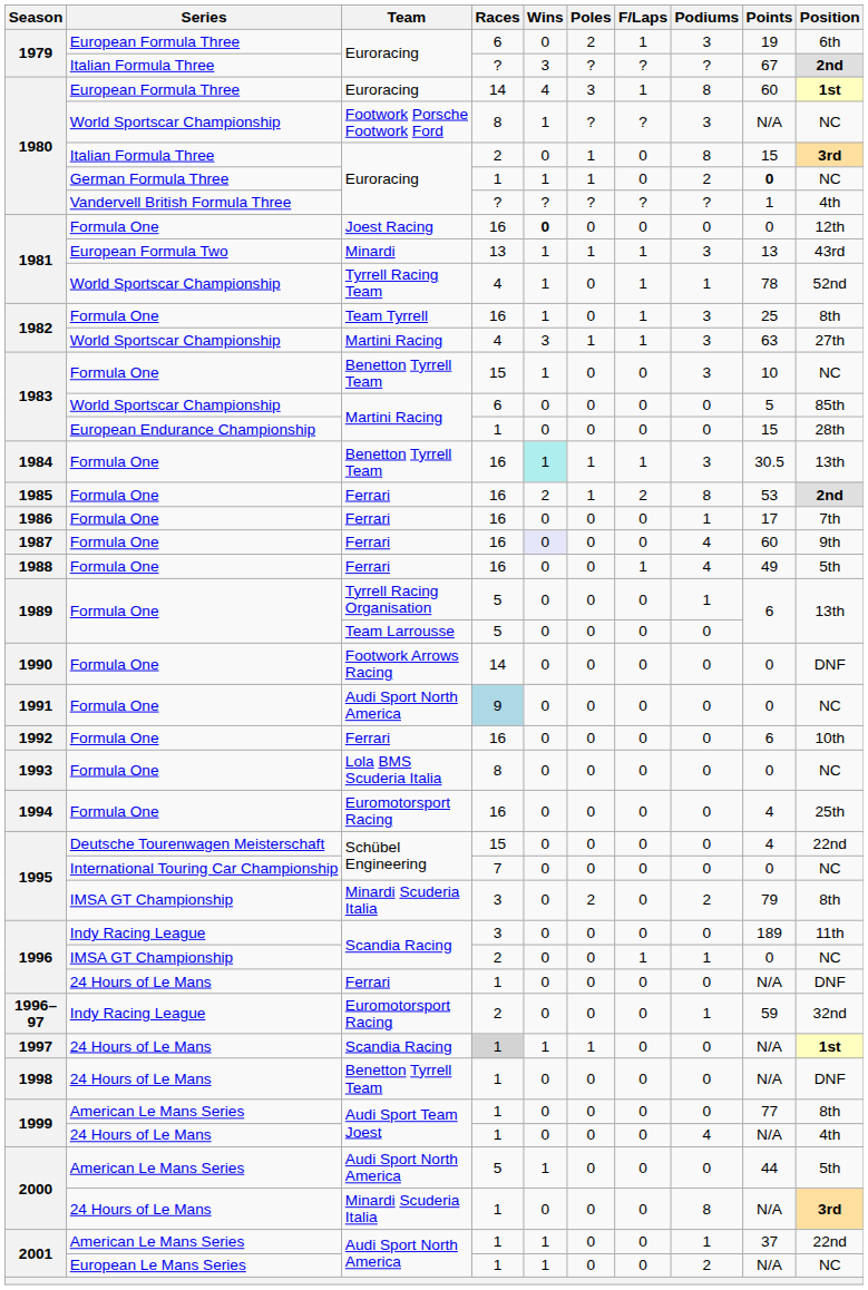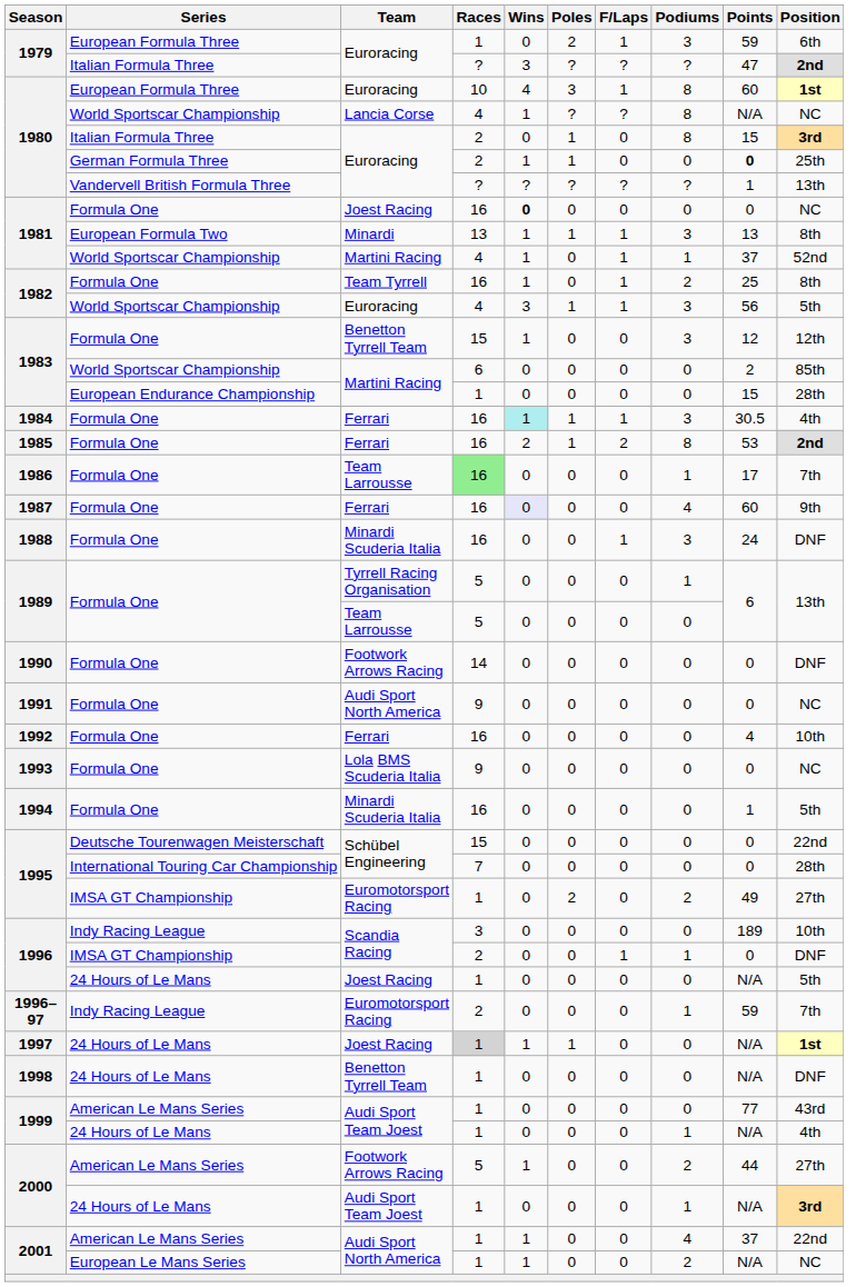 <table class="wikitable" style="font-size: 90%; text-align:center">
 <tr>
 <th>Season</th>
 <th>Series</th>
 <th>Team</th>
 <th>Races</th>
 <th>Wins</th>
 <th>Poles</th>
 <th>F/Laps</th>
 <th>Podiums</th>
 <th>Points</th>
 <th>Position</th>
 </tr>
 <tr>
 <th rowspan=2>1979</th>
 <td align=left><a href='#'>European Formula Three</a></td>
 <td rowspan="2" style="text-align:left">Euroracing</td>
-<td>6</td>
+<td>1</td>
 <td>0</td>
 <td>2</td>
 <td>1</td>
 <td>3</td>
-<td>19</td>
+<td>59</td>
 <td>6th</td>
 </tr>
 <tr>
 <td align=left><a href='#'>Italian Formula Three</a></td>
 <td>?</td>
 <td>3</td>
 <td>?</td>
 <td>?</td>
 <td>?</td>
-<td>67</td>
+<td>47</td>
 <td style="background:#DFDFDF"><strong>2nd</strong></td>
 </tr>
 <tr>
 <th rowspan=5>1980</th>
 <td align=left><a href='#'>European Formula Three</a></td>
 <td align=left>Euroracing</td>
-<td>14</td>
+<td>10</td>
 <td>4</td>
 <td>3</td>
 <td>1</td>
 <td>8</td>
 <td>60</td>
 <td style="background:#FFFFBF"><strong>1st</strong></td>
 </tr>
 <tr>
 <td align=left><a href='#'>World Sportscar Championship</a></td>
-<td align=left nowrap><a href='#'>Footwork</a> <a href='#'>Porsche</a><br><a href='#'>Footwork</a> <a href='#'>Ford</a></td>
-<td>8</td>
+<td align=left><a href='#'>Lancia Corse</a></td>
+<td>4</td>
 <td>1</td>
 <td>?</td>
 <td>?</td>
-<td>3</td>
+<td>8</td>
 <td>N/A</td>
 <td>NC</td>
 </tr>
 <tr>
 <td align=left><a href='#'>Italian Formula Three</a></td>
 <td rowspan="3" style="text-align:left">Euroracing</td>
 <td>2</td>
 <td>0</td>
 <td>1</td>
 <td>0</td>
 <td>8</td>
 <td>15</td>
 <td style="background:#FFDF9F"><strong>3rd</strong></td>
 </tr>
 <tr>
 <td align=left><a href='#'>German Formula Three</a></td>
-<td>1</td>
+<td>2</td>
 <td>1</td>
 <td>1</td>
 <td>0</td>
-<td>2</td>
+<td>0</td>
 <td><strong>0</strong></td>
-<td>NC</td>
+<td>25th</td>
 </tr>
 <tr>
 <td align=left><a href='#'>Vandervell British Formula Three</a></td>
 <td>?</td>
 <td>?</td>
 <td>?</td>
 <td>?</td>
 <td>?</td>
 <td>1</td>
-<td>4th</td>
+<td>13th</td>
 </tr>
 <tr>
 <th rowspan=3>1981</th>
 <td align=left><a href='#'>Formula One</a></td>
 <td align=left><a href='#'>Joest Racing</a></td>
 <td>16</td>
 <td><strong>0</strong></td>
 <td>0</td>
 <td>0</td>
 <td>0</td>
 <td>0</td>
-<td>12th</td>
+<td>NC</td>
 </tr>
 <tr>
 <td align=left><a href='#'>European Formula Two</a></td>
 <td align=left><a href='#'>Minardi</a></td>
 <td>13</td>
 <td>1</td>
 <td>1</td>
 <td>1</td>
 <td>3</td>
 <td>13</td>
-<td>43rd</td>
+<td>8th</td>
 </tr>
 <tr>
 <td align=left><a href='#'>World Sportscar Championship</a></td>
-<td align=left><a href='#'>Tyrrell Racing Team</a></td>
+<td align=left><a href='#'>Martini Racing</a></td>
 <td>4</td>
 <td>1</td>
 <td>0</td>
 <td>1</td>
 <td>1</td>
-<td>78</td>
+<td>37</td>
 <td>52nd</td>
 </tr>
 <tr>
 <th rowspan=2>1982</th>
 <td align=left><a href='#'>Formula One</a></td>
 <td align=left><a href='#'>Team Tyrrell</a></td>
 <td>16</td>
 <td>1</td>
 <td>0</td>
 <td>1</td>
-<td>3</td>
+<td>2</td>
 <td>25</td>
 <td>8th</td>
 </tr>
 <tr>
 <td align=left><a href='#'>World Sportscar Championship</a></td>
-<td align=left><a href='#'>Martini Racing</a></td>
+<td align=left>Euroracing</td>
 <td>4</td>
 <td>3</td>
 <td>1</td>
 <td>1</td>
 <td>3</td>
-<td>63</td>
-<td>27th</td>
+<td>56</td>
+<td>5th</td>
 </tr>
 <tr>
 <th rowspan=3>1983</th>
 <td align=left><a href='#'>Formula One</a></td>
 <td align=left><a href='#'>Benetton</a> <a href='#'>Tyrrell Team</a></td>
 <td>15</td>
 <td>1</td>
 <td>0</td>
 <td>0</td>
 <td>3</td>
-<td>10</td>
-<td>NC</td>
+<td>12</td>
+<td>12th</td>
 </tr>
 <tr>
 <td align=left><a href='#'>World Sportscar Championship</a></td>
 <td rowspan="2" style="text-align:left"><a href='#'>Martini Racing</a></td>
 <td>6</td>
 <td>0</td>
 <td>0</td>
 <td>0</td>
 <td>0</td>
-<td>5</td>
+<td>2</td>
 <td>85th</td>
 </tr>
 <tr>
 <td align=left><a href='#'>European Endurance Championship</a></td>
 <td>1</td>
 <td>0</td>
 <td>0</td>
 <td>0</td>
 <td>0</td>
 <td>15</td>
 <td>28th</td>
 </tr>
 <tr>
 <th>1984</th>
 <td align=left><a href='#'>Formula One</a></td>
-<td align=left><a href='#'>Benetton</a> <a href='#'>Tyrrell Team</a></td>
+<td align=left><a href='#'>Ferrari</a></td>
 <td>16</td>
 <td style="background: paleturquoise;">1</td>
 <td>1</td>
 <td>1</td>
 <td>3</td>
 <td>30.5</td>
-<td>13th</td>
+<td>4th</td>
 </tr>
 <tr>
 <th>1985</th>
 <td align=left><a href='#'>Formula One</a></td>
 <td align=left><a href='#'>Ferrari</a></td>
 <td>16</td>
 <td>2</td>
 <td>1</td>
 <td>2</td>
 <td>8</td>
 <td>53</td>
 <td style="background:#DFDFDF"><strong>2nd</strong></td>
 </tr>
 <tr>
 <th>1986</th>
 <td align=left><a href='#'>Formula One</a></td>
-<td align=left><a href='#'>Ferrari</a></td>
-<td>16</td>
+<td align=left><a href='#'>Team Larrousse</a></td>
+<td style="background: lightgreen;">16</td>
 <td>0</td>
 <td>0</td>
 <td>0</td>
 <td>1</td>
 <td>17</td>
 <td>7th</td>
 </tr>
 <tr>
 <th>1987</th>
 <td align=left><a href='#'>Formula One</a></td>
 <td align=left><a href='#'>Ferrari</a></td>
 <td>16</td>
 <td style="background: lavender;">0</td>
 <td>0</td>
 <td>0</td>
 <td>4</td>
 <td>60</td>
 <td>9th</td>
 </tr>
 <tr>
 <th>1988</th>
 <td align=left><a href='#'>Formula One</a></td>
-<td align=left><a href='#'>Ferrari</a></td>
+<td align=left><a href='#'>Minardi</a> <a href='#'>Scuderia Italia</a></td>
 <td>16</td>
 <td>0</td>
 <td>0</td>
 <td>1</td>
-<td>4</td>
-<td>49</td>
-<td>5th</td>
+<td>3</td>
+<td>24</td>
+<td>DNF</td>
 </tr>
 <tr>
 <th rowspan=2>1989</th>
 <td rowspan="2" style="text-align:left"><a href='#'>Formula One</a></td>
 <td align=left><a href='#'>Tyrrell Racing Organisation</a></td>
 <td>5</td>
 <td>0</td>
 <td>0</td>
 <td>0</td>
 <td>1</td>
 <td rowspan=2>6</td>
 <td rowspan=2>13th</td>
 </tr>
 <tr>
 <td align=left><a href='#'>Team Larrousse</a></td>
 <td>5</td>
 <td>0</td>
 <td>0</td>
 <td>0</td>
 <td>0</td>
 </tr>
 <tr>
 <th>1990</th>
 <td align=left><a href='#'>Formula One</a></td>
 <td align=left><a href='#'>Footwork Arrows Racing</a></td>
 <td>14</td>
 <td>0</td>
 <td>0</td>
 <td>0</td>
 <td>0</td>
 <td>0</td>
 <td>DNF</td>
 </tr>
 <tr>
 <th>1991</th>
 <td align=left><a href='#'>Formula One</a></td>
 <td align=left><a href='#'>Audi Sport North America</a></td>
-<td style="background: lightblue;">9</td>
+<td>9</td>
 <td>0</td>
 <td>0</td>
 <td>0</td>
 <td>0</td>
 <td>0</td>
 <td>NC</td>
 </tr>
 <tr>
 <th>1992</th>
 <td align=left><a href='#'>Formula One</a></td>
 <td align=left><a href='#'>Ferrari</a></td>
 <td>16</td>
 <td>0</td>
 <td>0</td>
 <td>0</td>
 <td>0</td>
-<td>6</td>
+<td>4</td>
 <td>10th</td>
 </tr>
 <tr>
 <th>1993</th>
 <td align=left><a href='#'>Formula One</a></td>
 <td align=left><a href='#'>Lola</a> <a href='#'>BMS Scuderia Italia</a></td>
-<td>8</td>
+<td>9</td>
 <td>0</td>
 <td>0</td>
 <td>0</td>
 <td>0</td>
 <td>0</td>
 <td>NC</td>
 </tr>
 <tr>
 <th>1994</th>
 <td align=left><a href='#'>Formula One</a></td>
-<td align=left><a href='#'>Euromotorsport Racing</a></td>
+<td align=left><a href='#'>Minardi</a> <a href='#'>Scuderia Italia</a></td>
 <td>16</td>
 <td>0</td>
 <td>0</td>
 <td>0</td>
 <td>0</td>
-<td>4</td>
-<td>25th</td>
+<td>1</td>
+<td>5th</td>
 </tr>
 <tr>
 <th rowspan=3>1995</th>
 <td align=left><a href='#'>Deutsche Tourenwagen Meisterschaft</a></td>
 <td rowspan="2" style="text-align:left">Schübel Engineering</td>
 <td>15</td>
 <td>0</td>
 <td>0</td>
 <td>0</td>
 <td>0</td>
-<td>4</td>
+<td>0</td>
 <td>22nd</td>
 </tr>
 <tr>
 <td align=left nowrap><a href='#'>International Touring Car Championship</a></td>
 <td>7</td>
 <td>0</td>
 <td>0</td>
 <td>0</td>
 <td>0</td>
 <td>0</td>
-<td>NC</td>
+<td>28th</td>
 </tr>
 <tr>
 <td align=left><a href='#'>IMSA GT Championship</a></td>
-<td align=left><a href='#'>Minardi</a> <a href='#'>Scuderia Italia</a></td>
-<td>3</td>
+<td align=left><a href='#'>Euromotorsport Racing</a></td>
+<td>1</td>
 <td>0</td>
 <td>2</td>
 <td>0</td>
 <td>2</td>
-<td>79</td>
-<td>8th</td>
+<td>49</td>
+<td>27th</td>
 </tr>
 <tr>
 <th rowspan=3>1996</th>
 <td align=left><a href='#'>Indy Racing League</a></td>
 <td rowspan="2" style="text-align:left"><a href='#'>Scandia Racing</a></td>
 <td>3</td>
 <td>0</td>
 <td>0</td>
 <td>0</td>
 <td>0</td>
 <td>189</td>
-<td>11th</td>
+<td>10th</td>
 </tr>
 <tr>
 <td align=left><a href='#'>IMSA GT Championship</a></td>
 <td>2</td>
 <td>0</td>
 <td>0</td>
 <td>1</td>
 <td>1</td>
 <td>0</td>
-<td>NC</td>
+<td>DNF</td>
 </tr>
 <tr>
 <td align=left><a href='#'>24 Hours of Le Mans</a></td>
-<td align=left><a href='#'>Ferrari</a></td>
+<td align=left><a href='#'>Joest Racing</a></td>
 <td>1</td>
 <td>0</td>
 <td>0</td>
 <td>0</td>
 <td>0</td>
 <td>N/A</td>
-<td>DNF</td>
+<td>5th</td>
 </tr>
 <tr>
 <th>1996–97</th>
 <td align=left><a href='#'>Indy Racing League</a></td>
 <td align=left><a href='#'>Euromotorsport Racing</a></td>
 <td>2</td>
 <td>0</td>
 <td>0</td>
 <td>0</td>
 <td>1</td>
 <td>59</td>
-<td>32nd</td>
+<td>7th</td>
 </tr>
 <tr>
 <th>1997</th>
 <td align=left><a href='#'>24 Hours of Le Mans</a></td>
-<td align=left><a href='#'>Scandia Racing</a></td>
+<td align=left><a href='#'>Joest Racing</a></td>
 <td style="background: lightgrey;">1</td>
 <td>1</td>
 <td>1</td>
 <td>0</td>
 <td>0</td>
 <td>N/A</td>
 <td style="background:#FFFFBF"><strong>1st</strong></td>
 </tr>
 <tr>
 <th>1998</th>
 <td align=left><a href='#'>24 Hours of Le Mans</a></td>
 <td align=left><a href='#'>Benetton</a> <a href='#'>Tyrrell Team</a></td>
 <td>1</td>
 <td>0</td>
 <td>0</td>
 <td>0</td>
 <td>0</td>
 <td>N/A</td>
 <td>DNF</td>
 </tr>
 <tr>
 <th rowspan=2>1999</th>
 <td align=left><a href='#'>American Le Mans Series</a></td>
 <td rowspan="2" style="text-align:left"><a href='#'>Audi Sport Team Joest</a></td>
 <td>1</td>
 <td>0</td>
 <td>0</td>
 <td>0</td>
 <td>0</td>
 <td>77</td>
-<td>8th</td>
+<td>43rd</td>
 </tr>
 <tr>
 <td align=left><a href='#'>24 Hours of Le Mans</a></td>
 <td>1</td>
 <td>0</td>
 <td>0</td>
 <td>0</td>
-<td>4</td>
+<td>1</td>
 <td>N/A</td>
 <td>4th</td>
 </tr>
 <tr>
 <th rowspan=2>2000</th>
 <td align=left><a href='#'>American Le Mans Series</a></td>
-<td align=left><a href='#'>Audi Sport North America</a></td>
+<td align=left><a href='#'>Footwork Arrows Racing</a></td>
 <td>5</td>
 <td>1</td>
 <td>0</td>
 <td>0</td>
-<td>0</td>
+<td>2</td>
 <td>44</td>
-<td>5th</td>
+<td>27th</td>
 </tr>
 <tr>
 <td align=left><a href='#'>24 Hours of Le Mans</a></td>
-<td align=left><a href='#'>Minardi</a> <a href='#'>Scuderia Italia</a></td>
+<td align=left><a href='#'>Audi Sport Team Joest</a></td>
 <td>1</td>
 <td>0</td>
 <td>0</td>
 <td>0</td>
-<td>8</td>
+<td>1</td>
 <td>N/A</td>
 <td style="background:#FFDF9F"><strong>3rd</strong></td>
 </tr>
 <tr>
 <th rowspan=2>2001</th>
 <td align=left><a href='#'>American Le Mans Series</a></td>
 <td rowspan="2" style="text-align:left"><a href='#'>Audi Sport North America</a></td>
 <td>1</td>
 <td>1</td>
 <td>0</td>
 <td>0</td>
-<td>1</td>
+<td>4</td>
 <td>37</td>
 <td>22nd</td>
 </tr>
 <tr>
 <td align=left><a href='#'>European Le Mans Series</a></td>
 <td>1</td>
 <td>1</td>
 <td>0</td>
 <td>0</td>
 <td>2</td>
 <td>N/A</td>
 <td>NC</td>
 </tr>
 <tr>
 <th colspan="10"></th>
 </tr>
 </table>
